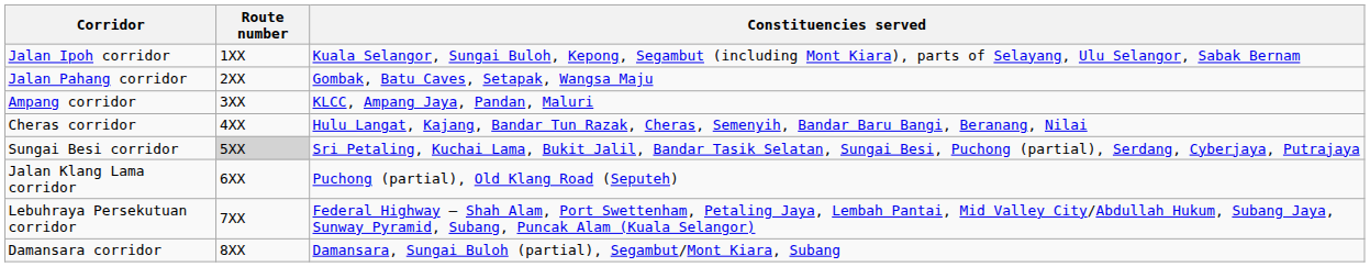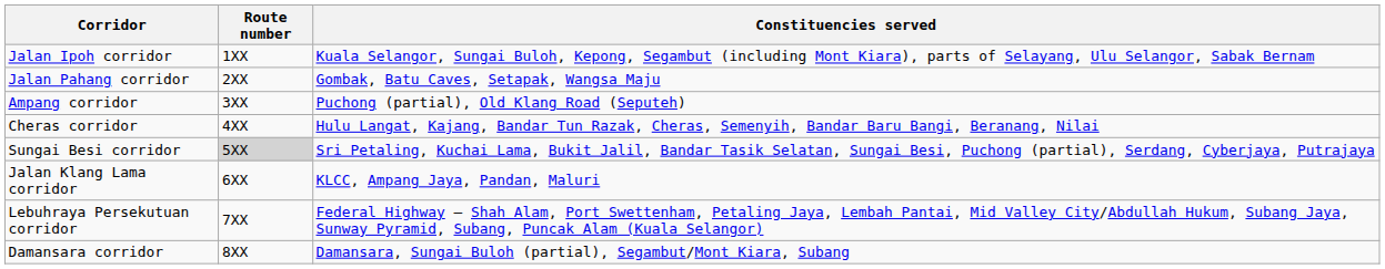 <table class="wikitable">
 <tr>
 <th>Corridor</th>
 <th>Route number</th>
 <th>Constituencies served</th>
 </tr>
 <tr>
 <td><a href='#'>Jalan Ipoh</a> corridor</td>
 <td>1XX</td>
 <td><a href='#'>Kuala Selangor</a>, <a href='#'>Sungai Buloh</a>, <a href='#'>Kepong</a>, <a href='#'>Segambut</a> (including <a href='#'>Mont Kiara</a>), parts of <a href='#'>Selayang</a>, <a href='#'>Ulu Selangor</a>, <a href='#'>Sabak Bernam</a></td>
 </tr>
 <tr>
 <td><a href='#'>Jalan Pahang</a> corridor</td>
 <td>2XX</td>
 <td><a href='#'>Gombak</a>, <a href='#'>Batu Caves</a>, <a href='#'>Setapak</a>, <a href='#'>Wangsa Maju</a></td>
 </tr>
 <tr>
 <td><a href='#'>Ampang</a> corridor</td>
 <td>3XX</td>
-<td><a href='#'>KLCC</a>, <a href='#'>Ampang Jaya</a>, <a href='#'>Pandan</a>, <a href='#'>Maluri</a></td>
+<td><a href='#'>Puchong</a> (partial), <a href='#'>Old Klang Road</a> (<a href='#'>Seputeh</a>)</td>
 </tr>
 <tr>
 <td>Cheras corridor</td>
 <td>4XX</td>
 <td><a href='#'>Hulu Langat</a>, <a href='#'>Kajang</a>, <a href='#'>Bandar Tun Razak</a>, <a href='#'>Cheras</a>, <a href='#'>Semenyih</a>, <a href='#'>Bandar Baru Bangi</a>, <a href='#'>Beranang</a>, <a href='#'>Nilai</a></td>
 </tr>
 <tr>
 <td>Sungai Besi corridor</td>
 <td style="background: lightgrey;">5XX</td>
 <td><a href='#'>Sri Petaling</a>, <a href='#'>Kuchai Lama</a>, <a href='#'>Bukit Jalil</a>, <a href='#'>Bandar Tasik Selatan</a>, <a href='#'>Sungai Besi</a>, <a href='#'>Puchong</a> (partial), <a href='#'>Serdang</a>, <a href='#'>Cyberjaya</a>, <a href='#'>Putrajaya</a></td>
 </tr>
 <tr>
 <td>Jalan Klang Lama corridor</td>
 <td>6XX</td>
-<td><a href='#'>Puchong</a> (partial), <a href='#'>Old Klang Road</a> (<a href='#'>Seputeh</a>)</td>
+<td><a href='#'>KLCC</a>, <a href='#'>Ampang Jaya</a>, <a href='#'>Pandan</a>, <a href='#'>Maluri</a></td>
 </tr>
 <tr>
 <td>Lebuhraya Persekutuan corridor</td>
 <td>7XX</td>
 <td><a href='#'>Federal Highway</a> – <a href='#'>Shah Alam</a>, <a href='#'>Port Swettenham</a>, <a href='#'>Petaling Jaya</a>, <a href='#'>Lembah Pantai</a>, <a href='#'>Mid Valley City</a>/<a href='#'>Abdullah Hukum</a>, <a href='#'>Subang Jaya</a>, <a href='#'>Sunway Pyramid</a>, <a href='#'>Subang</a>, <a href='#'>Puncak Alam (Kuala Selangor)</a></td>
 </tr>
 <tr>
 <td>Damansara corridor</td>
 <td>8XX</td>
 <td><a href='#'>Damansara</a>, <a href='#'>Sungai Buloh</a> (partial), <a href='#'>Segambut</a>/<a href='#'>Mont Kiara</a>, <a href='#'>Subang</a></td>
 </tr>
 </table>
